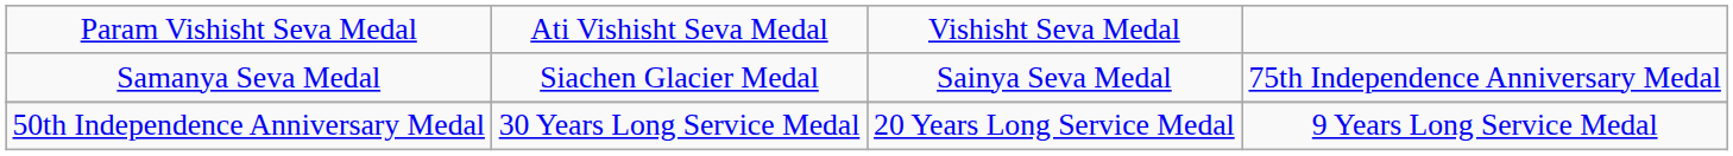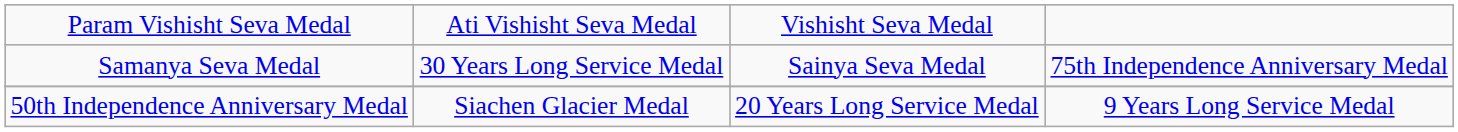 <table class="wikitable" style="margin:1em auto; text-align:center;">
 <tr>
 <td><a href='#'>Param Vishisht Seva Medal</a></td>
 <td><a href='#'>Ati Vishisht Seva Medal</a></td>
 <td><a href='#'>Vishisht Seva Medal</a></td>
 <td></td>
 </tr>
 <tr>
 <td><a href='#'>Samanya Seva Medal</a></td>
-<td><a href='#'>Siachen Glacier Medal</a></td>
+<td><a href='#'>30 Years Long Service Medal</a></td>
 <td><a href='#'>Sainya Seva Medal</a></td>
 <td><a href='#'>75th Independence Anniversary Medal</a></td>
 </tr>
 <tr>
 </tr>
 <tr>
 <td><a href='#'>50th Independence Anniversary Medal</a></td>
-<td><a href='#'>30 Years Long Service Medal</a></td>
+<td><a href='#'>Siachen Glacier Medal</a></td>
 <td><a href='#'>20 Years Long Service Medal</a></td>
 <td><a href='#'>9 Years Long Service Medal</a></td>
 </tr>
 </table>
